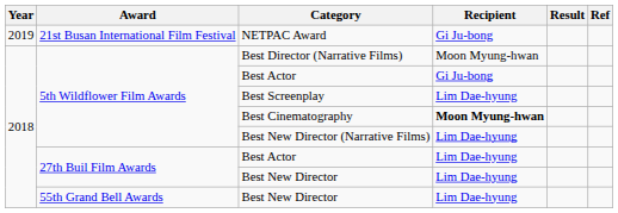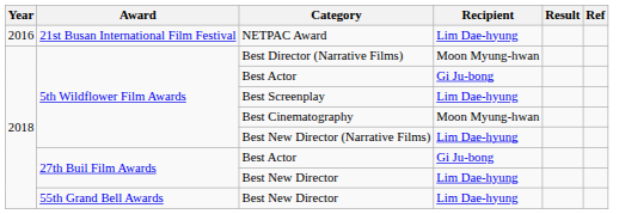 <table class="wikitable">
 <tr>
 <th>Year</th>
 <th>Award</th>
 <th>Category</th>
 <th>Recipient</th>
 <th>Result</th>
 <th>Ref</th>
 </tr>
 <tr>
-<td>2019</td>
+<td>2016</td>
 <td><a href='#'>21st Busan International Film Festival</a></td>
 <td>NETPAC Award</td>
-<td><a href='#'>Gi Ju-bong</a></td>
+<td><a href='#'>Lim Dae-hyung</a></td>
 <td></td>
 <td></td>
 </tr>
 <tr>
 <td rowspan=8>2018</td>
 <td rowspan=5><a href='#'>5th Wildflower Film Awards</a></td>
 <td>Best Director (Narrative Films)</td>
 <td>Moon Myung-hwan</td>
 <td></td>
 <td></td>
 </tr>
 <tr>
 <td>Best Actor</td>
 <td><a href='#'>Gi Ju-bong</a></td>
 <td></td>
 <td></td>
 </tr>
 <tr>
 <td>Best Screenplay</td>
 <td><a href='#'>Lim Dae-hyung</a></td>
 <td></td>
 <td></td>
 </tr>
 <tr>
 <td>Best Cinematography</td>
-<td><strong>Moon Myung-hwan</strong></td>
+<td>Moon Myung-hwan</td>
 <td></td>
 <td></td>
 </tr>
 <tr>
 <td>Best New Director (Narrative Films)</td>
 <td><a href='#'>Lim Dae-hyung</a></td>
 <td></td>
 <td></td>
 </tr>
 <tr>
 <td rowspan=2><a href='#'>27th Buil Film Awards</a></td>
 <td>Best Actor</td>
-<td><a href='#'>Lim Dae-hyung</a></td>
+<td><a href='#'>Gi Ju-bong</a></td>
 <td></td>
 <td></td>
 </tr>
 <tr>
 <td>Best New Director</td>
 <td><a href='#'>Lim Dae-hyung</a></td>
 <td></td>
 <td></td>
 </tr>
 <tr>
 <td><a href='#'>55th Grand Bell Awards</a></td>
 <td>Best New Director</td>
 <td><a href='#'>Lim Dae-hyung</a></td>
 <td></td>
 <td></td>
 </tr>
 </table>
